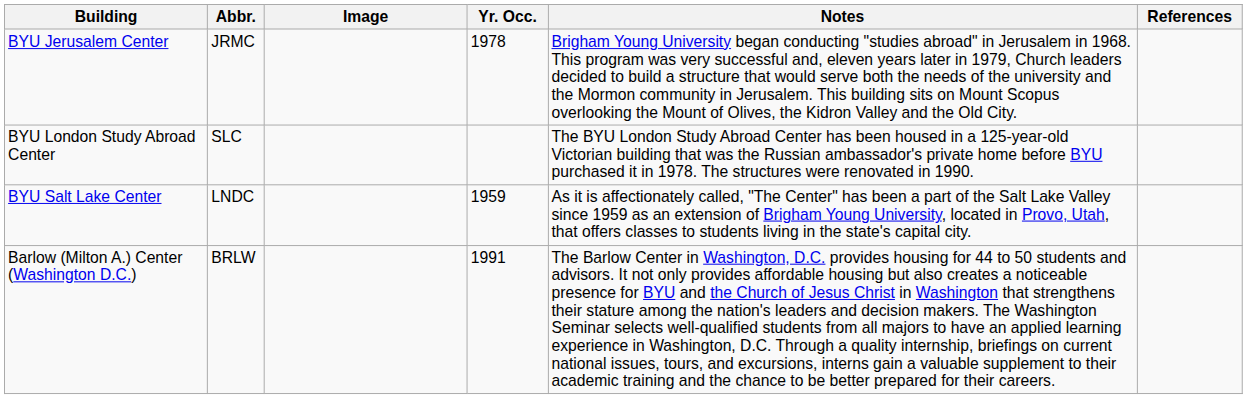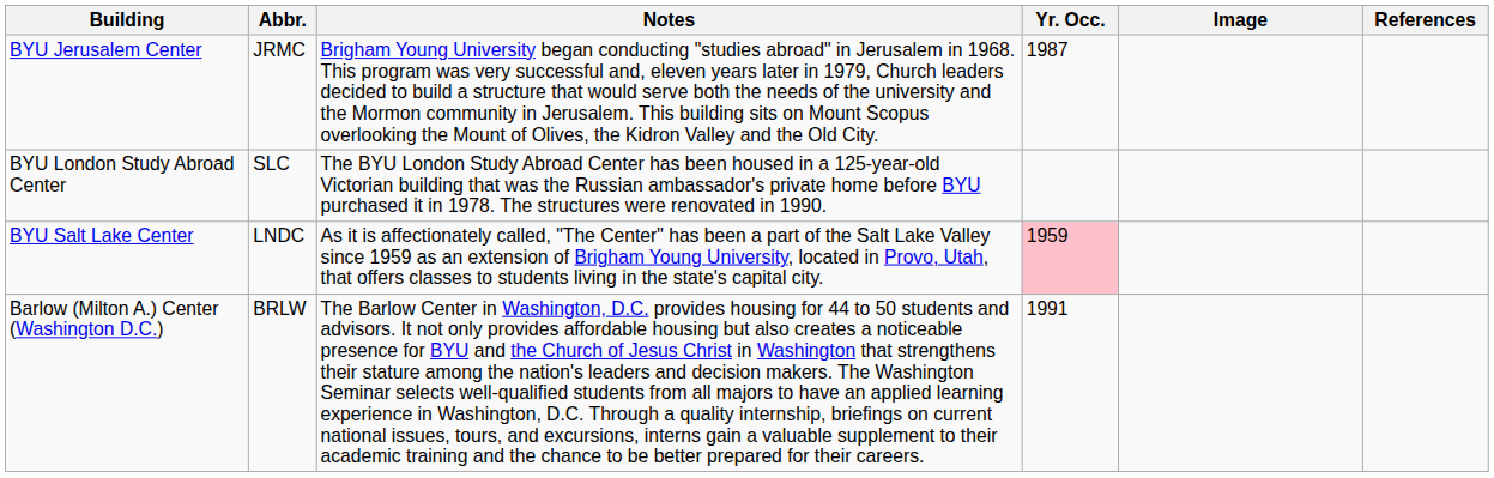 <table class="wikitable sortable" style="width:100%;">
 <tr>
 <th style="width:200px;">Building</th>
 <th width="50">Abbr.</th>
+<th class="unsortable">Notes</th>
+<th width="75">Yr. Occ.</th>
 <th style="width:200px;" class="unsortable">Image</th>
-<th width="75">Yr. Occ.</th>
-<th class="unsortable">Notes</th>
 <th style="width:100px;" class="unsortable">References</th>
 </tr>
 <tr valign="top">
 <td><a href='#'>BYU Jerusalem Center</a></td>
 <td>JRMC</td>
+<td><a href='#'>Brigham Young University</a> began conducting "studies abroad" in Jerusalem in 1968. This program was very successful and, eleven years later in 1979, Church leaders decided to build a structure that would serve both the needs of the university and the Mormon community in Jerusalem. This building sits on Mount Scopus overlooking the Mount of Olives, the Kidron Valley and the Old City.</td>
+<td>1987</td>
 <td></td>
-<td>1978</td>
-<td><a href='#'>Brigham Young University</a> began conducting "studies abroad" in Jerusalem in 1968. This program was very successful and, eleven years later in 1979, Church leaders decided to build a structure that would serve both the needs of the university and the Mormon community in Jerusalem. This building sits on Mount Scopus overlooking the Mount of Olives, the Kidron Valley and the Old City.</td>
 <td></td>
 </tr>
 <tr valign="top">
 <td>BYU London Study Abroad Center</td>
 <td>SLC</td>
+<td>The BYU London Study Abroad Center has been housed in a 125-year-old Victorian building that was the Russian ambassador's private home before <a href='#'>BYU</a> purchased it in 1978. The structures were renovated in 1990.</td>
 <td></td>
 <td></td>
-<td>The BYU London Study Abroad Center has been housed in a 125-year-old Victorian building that was the Russian ambassador's private home before <a href='#'>BYU</a> purchased it in 1978. The structures were renovated in 1990.</td>
 <td></td>
 </tr>
 <tr valign="top">
 <td><a href='#'>BYU Salt Lake Center</a></td>
 <td>LNDC</td>
+<td>As it is affectionately called, "The Center" has been a part of the Salt Lake Valley since 1959 as an extension of <a href='#'>Brigham Young University</a>, located in <a href='#'>Provo, Utah</a>, that offers classes to students living in the state's capital city.</td>
+<td style="background: pink;">1959</td>
 <td></td>
-<td>1959</td>
-<td>As it is affectionately called, "The Center" has been a part of the Salt Lake Valley since 1959 as an extension of <a href='#'>Brigham Young University</a>, located in <a href='#'>Provo, Utah</a>, that offers classes to students living in the state's capital city.</td>
 <td></td>
 </tr>
 <tr valign="top">
 <td>Barlow (Milton A.) Center (<a href='#'>Washington D.C.</a>)</td>
 <td>BRLW</td>
+<td>The Barlow Center in <a href='#'>Washington, D.C.</a> provides housing for 44 to 50 students and advisors. It not only provides affordable housing but also creates a noticeable presence for <a href='#'>BYU</a> and <a href='#'>the Church of Jesus Christ</a> in <a href='#'>Washington</a> that strengthens their stature among the nation's leaders and decision makers. The Washington Seminar selects well-qualified students from all majors to have an applied learning experience in Washington, D.C. Through a quality internship, briefings on current national issues, tours, and excursions, interns gain a valuable supplement to their academic training and the chance to be better prepared for their careers.</td>
+<td>1991</td>
 <td></td>
-<td>1991</td>
-<td>The Barlow Center in <a href='#'>Washington, D.C.</a> provides housing for 44 to 50 students and advisors. It not only provides affordable housing but also creates a noticeable presence for <a href='#'>BYU</a> and <a href='#'>the Church of Jesus Christ</a> in <a href='#'>Washington</a> that strengthens their stature among the nation's leaders and decision makers. The Washington Seminar selects well-qualified students from all majors to have an applied learning experience in Washington, D.C. Through a quality internship, briefings on current national issues, tours, and excursions, interns gain a valuable supplement to their academic training and the chance to be better prepared for their careers.</td>
 <td></td>
 </tr>
 </table>
